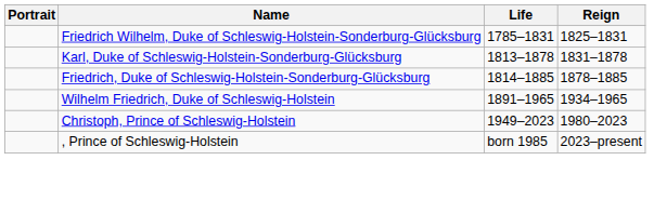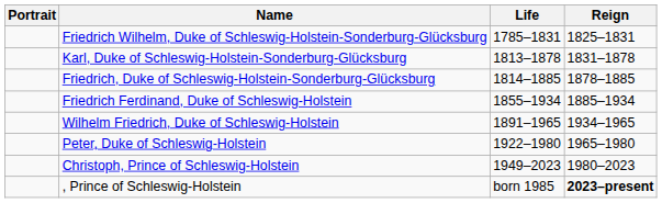 <table class="wikitable">
 <tr>
 <th>Portrait</th>
 <th>Name</th>
 <th>Life</th>
 <th>Reign</th>
 </tr>
 <tr>
 <td></td>
 <td><a href='#'>Friedrich Wilhelm, Duke of Schleswig-Holstein-Sonderburg-Glücksburg</a></td>
 <td>1785–1831</td>
 <td>1825–1831</td>
 </tr>
 <tr>
 <td></td>
 <td><a href='#'>Karl, Duke of Schleswig-Holstein-Sonderburg-Glücksburg</a></td>
 <td>1813–1878</td>
 <td>1831–1878</td>
 </tr>
 <tr>
 <td></td>
 <td><a href='#'>Friedrich, Duke of Schleswig-Holstein-Sonderburg-Glücksburg</a></td>
 <td>1814–1885</td>
 <td>1878–1885</td>
 </tr>
 <tr>
 <td></td>
+<td><a href='#'>Friedrich Ferdinand, Duke of Schleswig-Holstein</a></td>
+<td>1855–1934</td>
+<td>1885–1934</td>
+</tr>
+<tr>
+<td></td>
 <td><a href='#'>Wilhelm Friedrich, Duke of Schleswig-Holstein</a></td>
 <td>1891–1965</td>
 <td>1934–1965</td>
+</tr>
+<tr>
+<td></td>
+<td><a href='#'>Peter, Duke of Schleswig-Holstein</a></td>
+<td>1922–1980</td>
+<td>1965–1980</td>
 </tr>
 <tr>
 <td></td>
 <td><a href='#'>Christoph, Prince of Schleswig-Holstein</a></td>
 <td>1949–2023</td>
 <td>1980–2023</td>
 </tr>
 <tr>
 <td></td>
 <td>, Prince of Schleswig-Holstein</td>
 <td>born 1985</td>
-<td>2023–present</td>
+<td><strong>2023–present</strong></td>
 </tr>
 </table>
